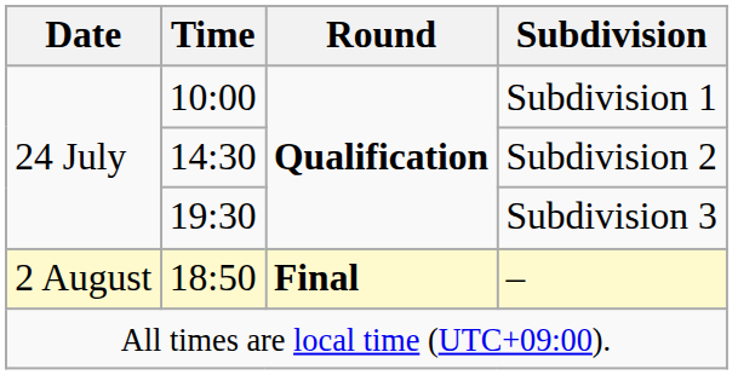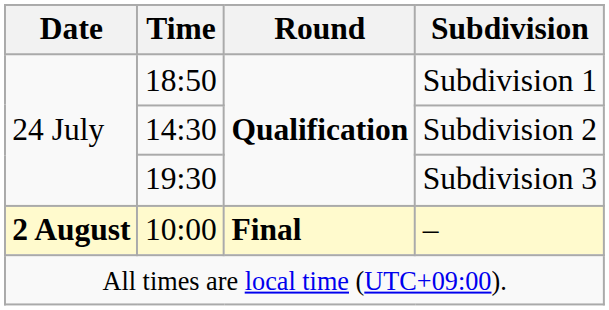 <table class="wikitable">
 <tr>
 <th>Date</th>
 <th>Time</th>
 <th>Round</th>
 <th>Subdivision</th>
 </tr>
 <tr>
 <td rowspan=3>24 July</td>
-<td>10:00</td>
+<td>18:50</td>
 <td rowspan=3><strong>Qualification</strong></td>
 <td>Subdivision 1</td>
 </tr>
 <tr>
 <td>14:30</td>
 <td>Subdivision 2</td>
 </tr>
 <tr>
 <td>19:30</td>
 <td>Subdivision 3</td>
 </tr>
 <tr style=background:lemonchiffon>
-<td>2 August</td>
-<td>18:50</td>
+<td><strong>2 August</strong></td>
+<td>10:00</td>
 <td><strong>Final</strong></td>
 <td>–</td>
 </tr>
 <tr>
 <td colspan=4 align=center><small>All times are <a href='#'>local time</a> (<a href='#'>UTC+09:00</a>).</small></td>
 </tr>
 </table>
